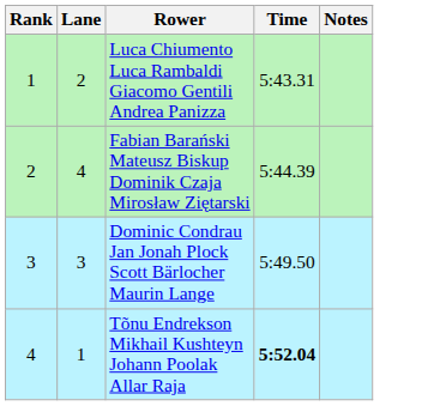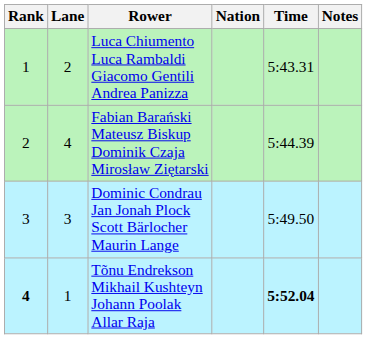 <table class="wikitable sortable" style="text-align:center">
 <tr>
 <th>Rank</th>
 <th>Lane</th>
 <th>Rower</th>
+<th>Nation</th>
 <th>Time</th>
 <th>Notes</th>
 </tr>
 <tr bgcolor=bbf3bb>
 <td>1</td>
 <td>2</td>
 <td align=left><a href='#'>Luca Chiumento</a><br><a href='#'>Luca Rambaldi</a><br><a href='#'>Giacomo Gentili</a><br><a href='#'>Andrea Panizza</a></td>
+<td align=left></td>
 <td>5:43.31</td>
 <td></td>
 </tr>
 <tr bgcolor=bbf3bb>
 <td>2</td>
 <td>4</td>
 <td align=left><a href='#'>Fabian Barański</a><br><a href='#'>Mateusz Biskup</a><br><a href='#'>Dominik Czaja</a><br><a href='#'>Mirosław Ziętarski</a></td>
+<td align=left></td>
 <td>5:44.39</td>
 <td></td>
 </tr>
 <tr bgcolor=bbf3ff>
 <td>3</td>
 <td>3</td>
 <td align=left><a href='#'>Dominic Condrau</a><br><a href='#'>Jan Jonah Plock</a><br><a href='#'>Scott Bärlocher</a><br><a href='#'>Maurin Lange</a></td>
+<td align=left></td>
 <td>5:49.50</td>
 <td></td>
 </tr>
 <tr bgcolor=bbf3ff>
-<td>4</td>
+<td><strong>4</strong></td>
 <td>1</td>
 <td align=left><a href='#'>Tõnu Endrekson</a><br><a href='#'>Mikhail Kushteyn</a><br><a href='#'>Johann Poolak</a><br><a href='#'>Allar Raja</a></td>
+<td align=left></td>
 <td><strong>5:52.04</strong></td>
 <td></td>
 </tr>
 </table>
